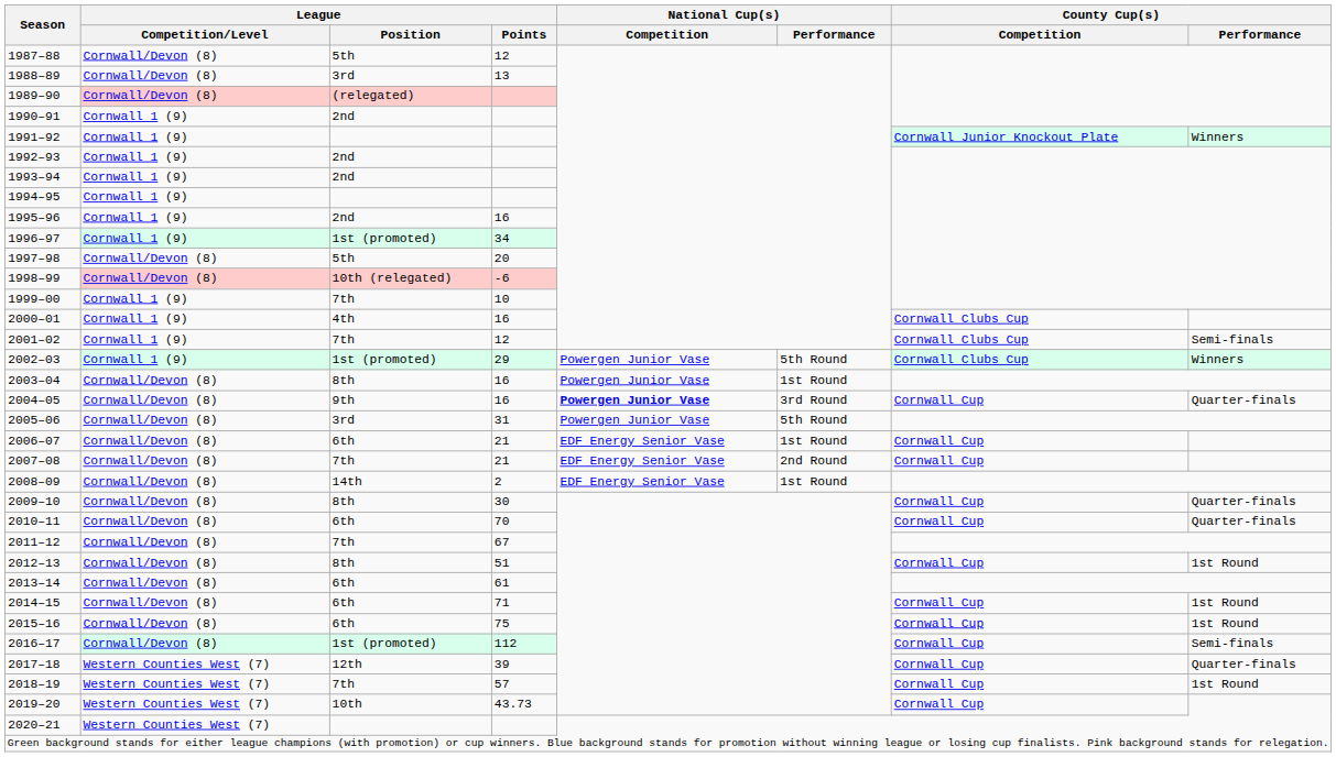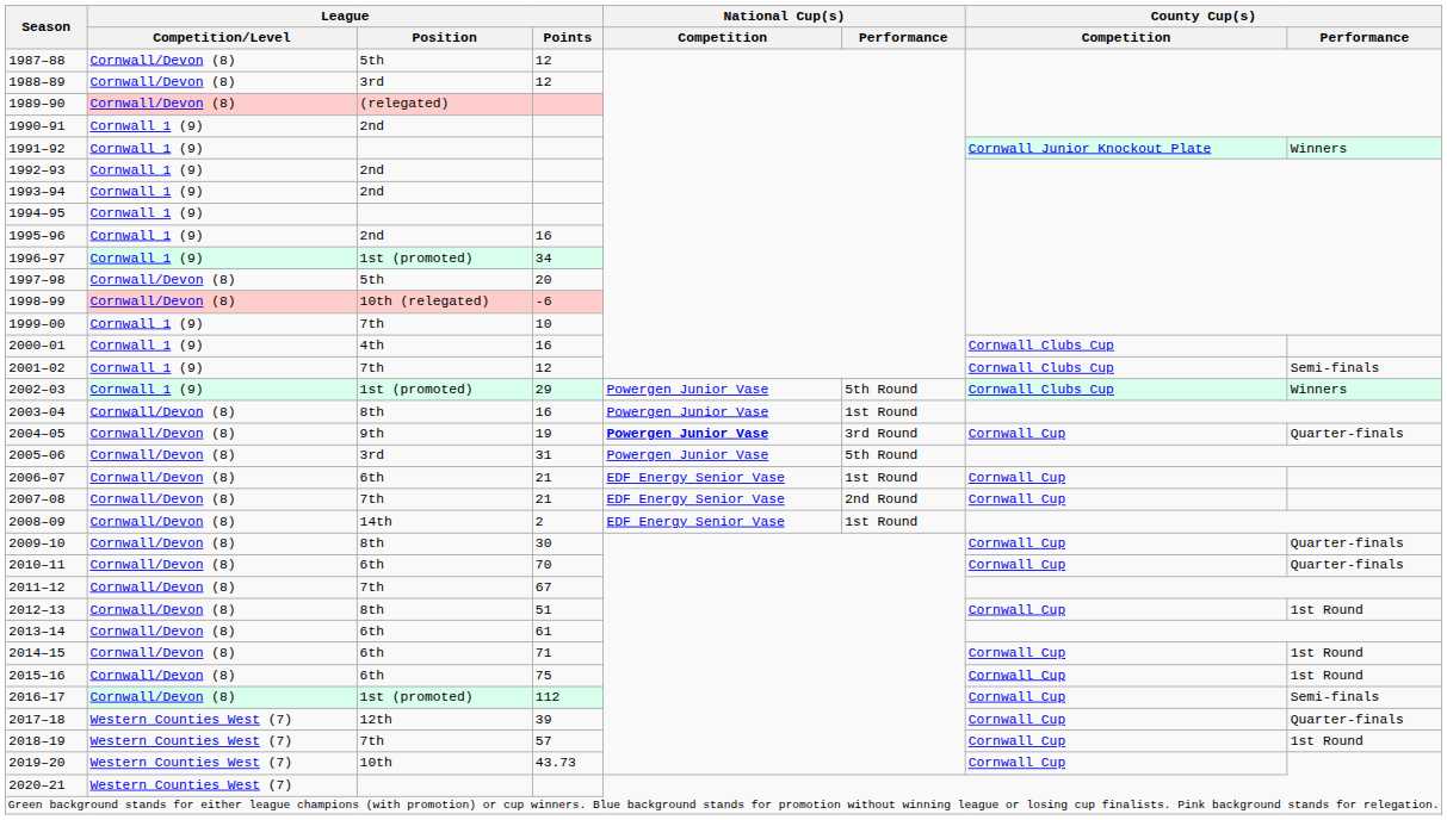 <table class="wikitable">
 <tr>
 <th rowspan="2">Season</th>
 <th colspan="3">League</th>
 <th colspan="2">National Cup(s)</th>
 <th colspan="2">County Cup(s)</th>
 </tr>
 <tr>
 <th>Competition/Level</th>
 <th>Position</th>
 <th>Points</th>
 <th>Competition</th>
 <th>Performance</th>
 <th>Competition</th>
 <th>Performance</th>
 </tr>
 <tr>
 <td>1987–88</td>
 <td><a href='#'>Cornwall/Devon</a> (8)</td>
 <td>5th</td>
 <td>12</td>
 <td rowspan=15 colspan=2></td>
 </tr>
 <tr>
 <td>1988–89</td>
 <td><a href='#'>Cornwall/Devon</a> (8)</td>
 <td>3rd</td>
-<td>13</td>
+<td>12</td>
 </tr>
 <tr>
 <td>1989–90</td>
 <td style="background:#ffcccc;"><a href='#'>Cornwall/Devon</a> (8)</td>
 <td style="background:#ffcccc;">(relegated)</td>
 <td style="background:#ffcccc;"></td>
 </tr>
 <tr>
 <td>1990–91</td>
 <td><a href='#'>Cornwall 1</a> (9)</td>
 <td>2nd</td>
 <td></td>
 </tr>
 <tr>
 <td>1991–92</td>
 <td><a href='#'>Cornwall 1</a> (9)</td>
 <td></td>
 <td></td>
 <td style="background: #d8ffeb"><a href='#'>Cornwall Junior Knockout Plate</a></td>
 <td style="background: #d8ffeb">Winners</td>
 </tr>
 <tr>
 <td>1992–93</td>
 <td><a href='#'>Cornwall 1</a> (9)</td>
 <td>2nd</td>
 <td></td>
 </tr>
 <tr>
 <td>1993–94</td>
 <td><a href='#'>Cornwall 1</a> (9)</td>
 <td>2nd</td>
 <td></td>
 </tr>
 <tr>
 <td>1994–95</td>
 <td><a href='#'>Cornwall 1</a> (9)</td>
 <td></td>
 <td></td>
 </tr>
 <tr>
 <td>1995–96</td>
 <td><a href='#'>Cornwall 1</a> (9)</td>
 <td>2nd</td>
 <td>16</td>
 </tr>
 <tr>
 <td>1996–97</td>
 <td style="background: #d8ffeb"><a href='#'>Cornwall 1</a> (9)</td>
 <td style="background: #d8ffeb">1st (promoted)</td>
 <td style="background: #d8ffeb">34</td>
 </tr>
 <tr>
 <td>1997–98</td>
 <td><a href='#'>Cornwall/Devon</a> (8)</td>
 <td>5th</td>
 <td>20</td>
 </tr>
 <tr>
 <td>1998–99</td>
 <td style="background:#ffcccc;"><a href='#'>Cornwall/Devon</a> (8)</td>
 <td style="background:#ffcccc;">10th (relegated)</td>
 <td style="background:#ffcccc;">-6</td>
 </tr>
 <tr>
 <td>1999–00</td>
 <td><a href='#'>Cornwall 1</a> (9)</td>
 <td>7th</td>
 <td>10</td>
 </tr>
 <tr>
 <td>2000–01</td>
 <td><a href='#'>Cornwall 1</a> (9)</td>
 <td>4th</td>
 <td>16</td>
 <td><a href='#'>Cornwall Clubs Cup</a></td>
 <td></td>
 </tr>
 <tr>
 <td>2001–02</td>
 <td><a href='#'>Cornwall 1</a> (9)</td>
 <td>7th</td>
 <td>12</td>
 <td><a href='#'>Cornwall Clubs Cup</a></td>
 <td>Semi-finals</td>
 </tr>
 <tr>
 <td>2002–03</td>
 <td style="background: #d8ffeb"><a href='#'>Cornwall 1</a> (9)</td>
 <td style="background: #d8ffeb">1st (promoted)</td>
 <td style="background: #d8ffeb">29</td>
 <td><a href='#'>Powergen Junior Vase</a></td>
 <td>5th Round</td>
 <td style="background: #d8ffeb"><a href='#'>Cornwall Clubs Cup</a></td>
 <td style="background: #d8ffeb">Winners</td>
 </tr>
 <tr>
 <td>2003–04</td>
 <td><a href='#'>Cornwall/Devon</a> (8)</td>
 <td>8th</td>
 <td>16</td>
 <td><a href='#'>Powergen Junior Vase</a></td>
 <td>1st Round</td>
 </tr>
 <tr>
 <td>2004–05</td>
 <td><a href='#'>Cornwall/Devon</a> (8)</td>
 <td>9th</td>
-<td>16</td>
+<td>19</td>
 <td><strong><a href='#'>Powergen Junior Vase</a></strong></td>
 <td>3rd Round</td>
 <td><a href='#'>Cornwall Cup</a></td>
 <td>Quarter-finals</td>
 </tr>
 <tr>
 <td>2005–06</td>
 <td><a href='#'>Cornwall/Devon</a> (8)</td>
 <td>3rd</td>
 <td>31</td>
 <td><a href='#'>Powergen Junior Vase</a></td>
 <td>5th Round</td>
 </tr>
 <tr>
 <td>2006–07</td>
 <td><a href='#'>Cornwall/Devon</a> (8)</td>
 <td>6th</td>
 <td>21</td>
 <td><a href='#'>EDF Energy Senior Vase</a></td>
 <td>1st Round</td>
 <td><a href='#'>Cornwall Cup</a></td>
 <td></td>
 </tr>
 <tr>
 <td>2007–08</td>
 <td><a href='#'>Cornwall/Devon</a> (8)</td>
 <td>7th</td>
 <td>21</td>
 <td><a href='#'>EDF Energy Senior Vase</a></td>
 <td>2nd Round</td>
 <td><a href='#'>Cornwall Cup</a></td>
 <td></td>
 </tr>
 <tr>
 <td>2008–09</td>
 <td><a href='#'>Cornwall/Devon</a> (8)</td>
 <td>14th</td>
 <td>2</td>
 <td><a href='#'>EDF Energy Senior Vase</a></td>
 <td>1st Round</td>
 </tr>
 <tr>
 <td>2009–10</td>
 <td><a href='#'>Cornwall/Devon</a> (8)</td>
 <td>8th</td>
 <td>30</td>
 <td rowspan=11 colspan=2></td>
 <td><a href='#'>Cornwall Cup</a></td>
 <td>Quarter-finals</td>
 </tr>
 <tr>
 <td>2010–11</td>
 <td><a href='#'>Cornwall/Devon</a> (8)</td>
 <td>6th</td>
 <td>70</td>
 <td><a href='#'>Cornwall Cup</a></td>
 <td>Quarter-finals</td>
 </tr>
 <tr>
 <td>2011–12</td>
 <td><a href='#'>Cornwall/Devon</a> (8)</td>
 <td>7th</td>
 <td>67</td>
 </tr>
 <tr>
 <td>2012–13</td>
 <td><a href='#'>Cornwall/Devon</a> (8)</td>
 <td>8th</td>
 <td>51</td>
 <td><a href='#'>Cornwall Cup</a></td>
 <td>1st Round</td>
 </tr>
 <tr>
 <td>2013–14</td>
 <td><a href='#'>Cornwall/Devon</a> (8)</td>
 <td>6th</td>
 <td>61</td>
 </tr>
 <tr>
 <td>2014–15</td>
 <td><a href='#'>Cornwall/Devon</a> (8)</td>
 <td>6th</td>
 <td>71</td>
 <td><a href='#'>Cornwall Cup</a></td>
 <td>1st Round</td>
 </tr>
 <tr>
 <td>2015–16</td>
 <td><a href='#'>Cornwall/Devon</a> (8)</td>
 <td>6th</td>
 <td>75</td>
 <td><a href='#'>Cornwall Cup</a></td>
 <td>1st Round</td>
 </tr>
 <tr>
 <td>2016–17</td>
 <td style="background: #d8ffeb"><a href='#'>Cornwall/Devon</a> (8)</td>
 <td style="background: #d8ffeb">1st (promoted)</td>
 <td style="background: #d8ffeb">112</td>
 <td><a href='#'>Cornwall Cup</a></td>
 <td>Semi-finals</td>
 </tr>
 <tr>
 <td>2017–18</td>
 <td><a href='#'>Western Counties West</a> (7)</td>
 <td>12th</td>
 <td>39</td>
 <td><a href='#'>Cornwall Cup</a></td>
 <td>Quarter-finals</td>
 </tr>
 <tr>
 <td>2018–19</td>
 <td><a href='#'>Western Counties West</a> (7)</td>
 <td>7th</td>
 <td>57</td>
 <td><a href='#'>Cornwall Cup</a></td>
 <td>1st Round</td>
 </tr>
 <tr>
 <td>2019–20</td>
 <td><a href='#'>Western Counties West</a> (7)</td>
 <td>10th</td>
 <td>43.73</td>
 <td><a href='#'>Cornwall Cup</a></td>
 </tr>
 <tr>
 <td>2020–21</td>
 <td><a href='#'>Western Counties West</a> (7)</td>
 <td></td>
 <td></td>
 </tr>
 <tr>
 <td colspan="15" style="border:0px;font-size:85%;"><span>Green background</span> stands for either league champions (with promotion) or cup winners. <span>Blue background</span> stands for promotion without winning league or losing cup finalists. <span>Pink background</span> stands for relegation.<br></td>
 </tr>
 </table>
